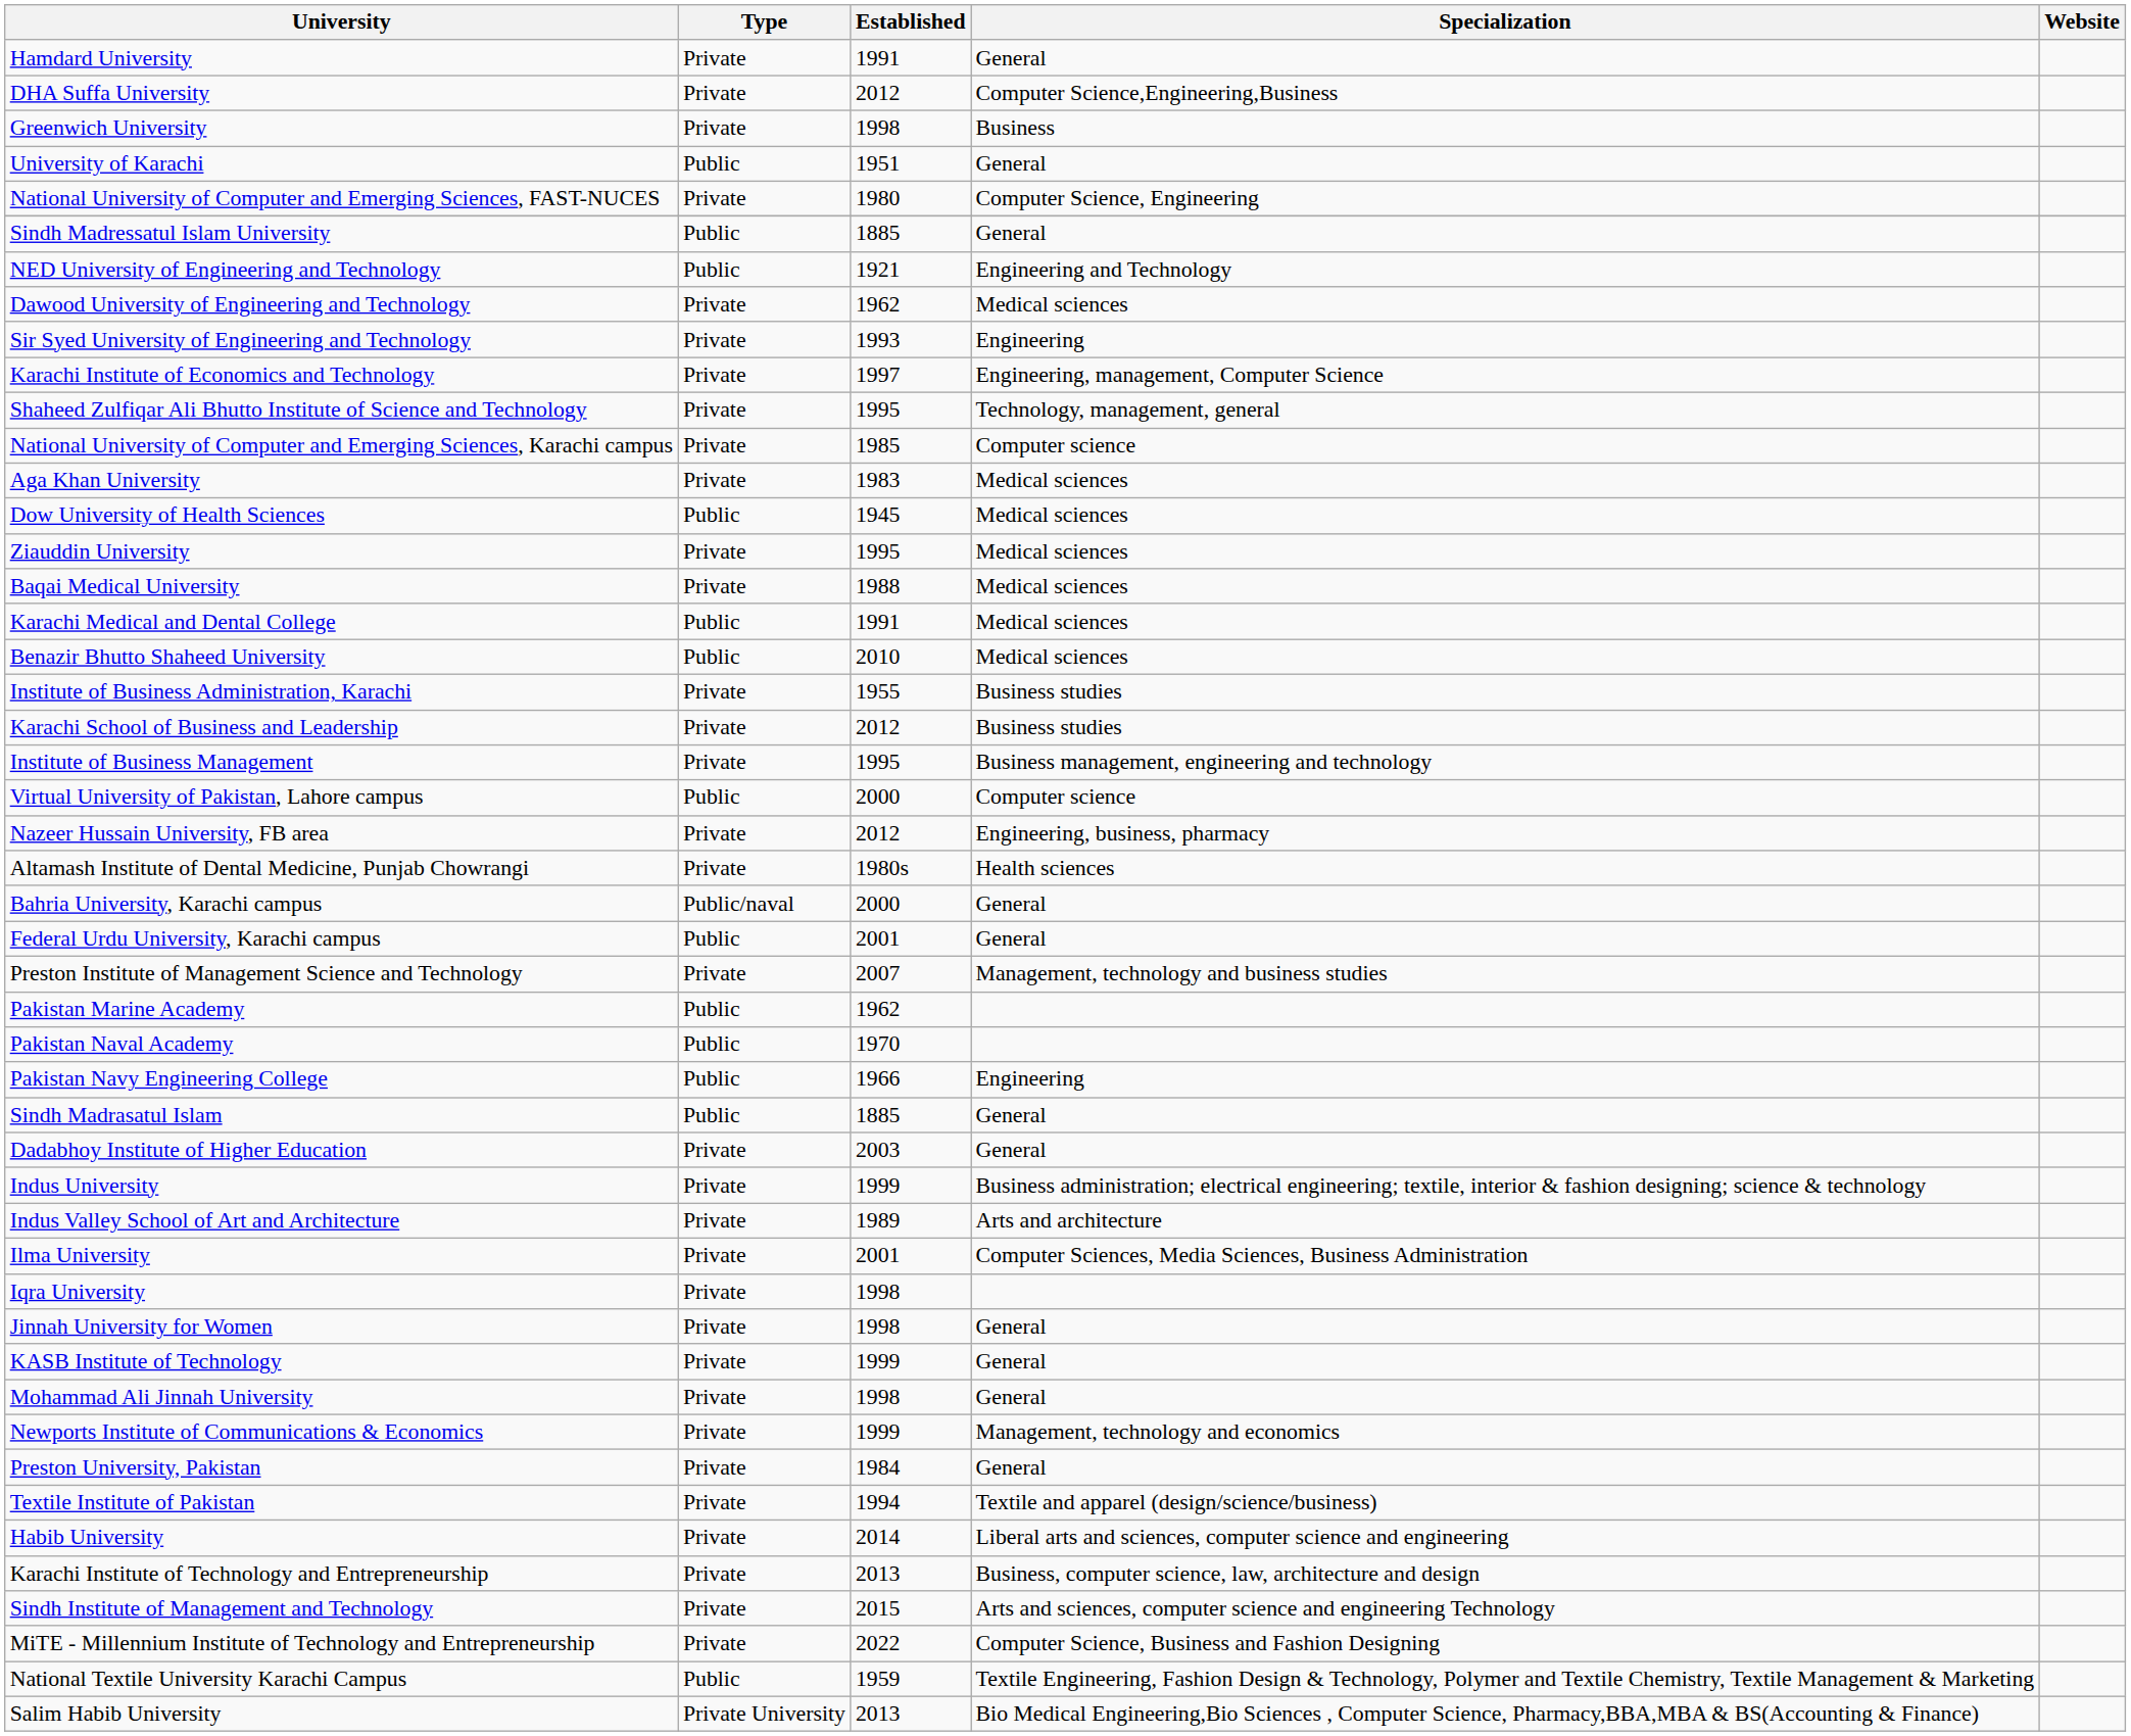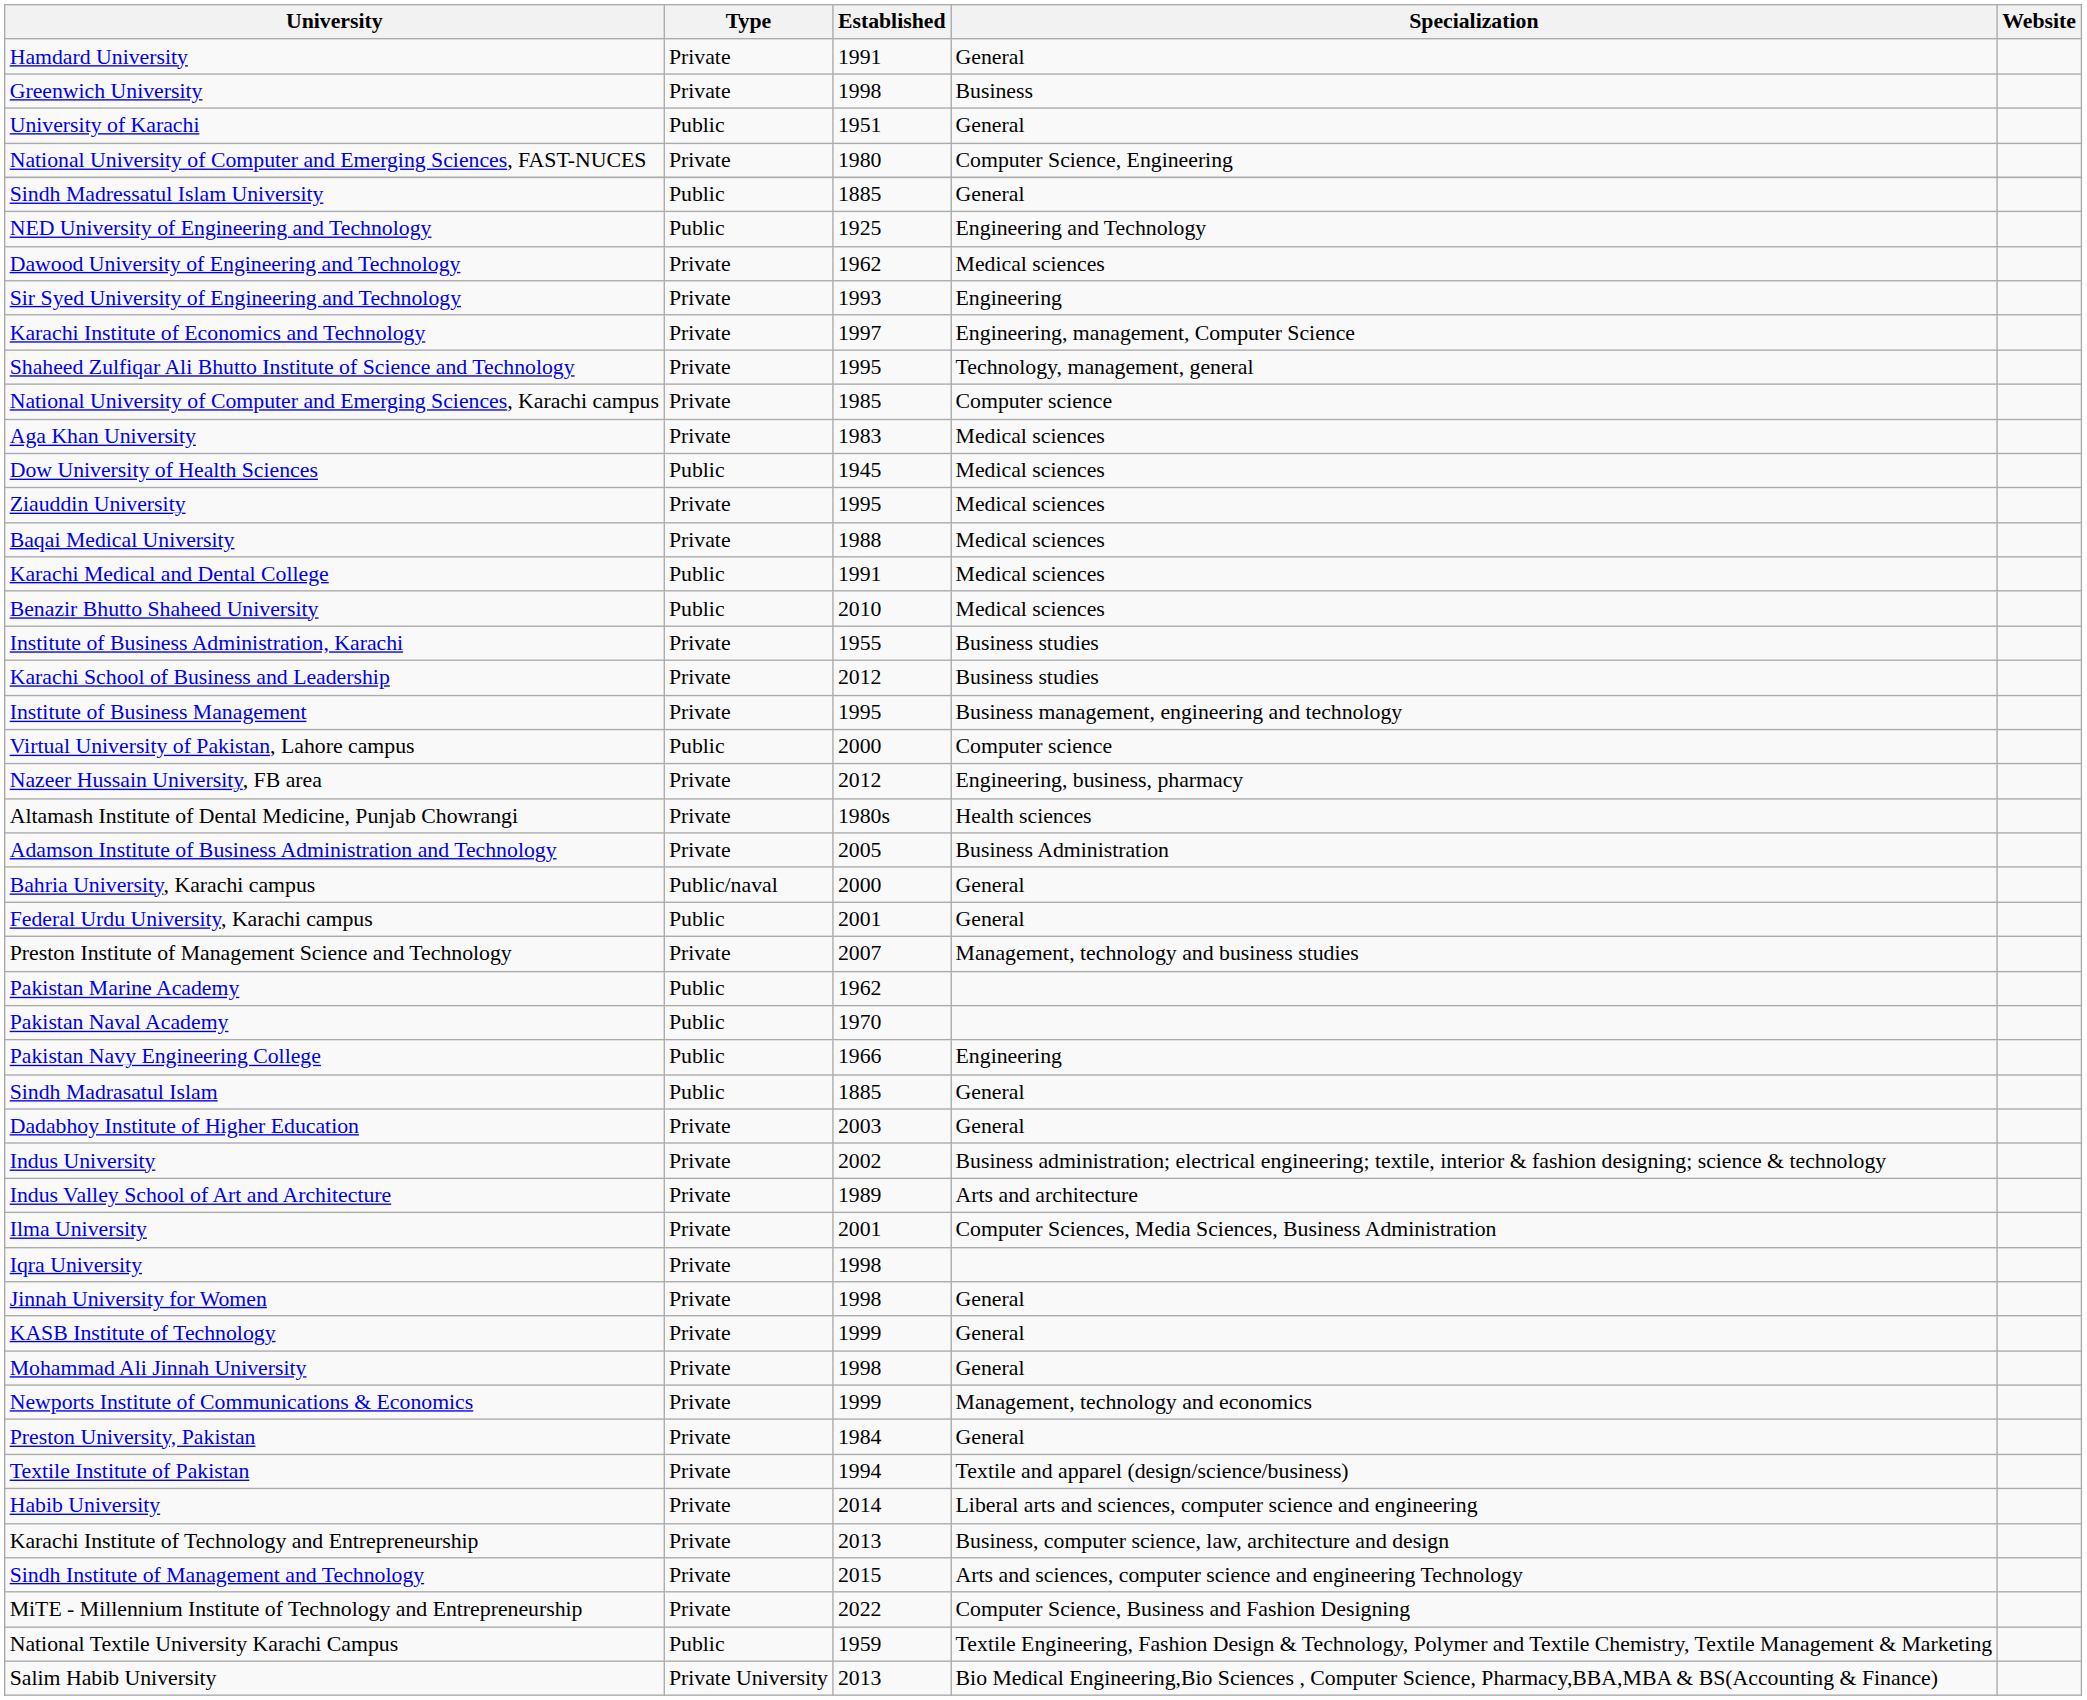 <table class="wikitable sortable" style="text-align:left;">
 <tr>
 <th>University</th>
 <th>Type</th>
 <th>Established</th>
 <th>Specialization</th>
 <th>Website</th>
 </tr>
 <tr>
 <td><a href='#'>Hamdard University</a></td>
 <td>Private</td>
 <td>1991</td>
 <td>General</td>
-<td></td>
-</tr>
-<tr>
-<td><a href='#'>DHA Suffa University</a></td>
-<td>Private</td>
-<td>2012</td>
-<td>Computer Science,Engineering,Business</td>
 <td></td>
 </tr>
 <tr>
 <td><a href='#'>Greenwich University</a></td>
 <td>Private</td>
 <td>1998</td>
 <td>Business</td>
 <td></td>
 </tr>
 <tr>
 <td><a href='#'>University of Karachi</a></td>
 <td>Public</td>
 <td>1951</td>
 <td>General</td>
 <td></td>
 </tr>
 <tr>
 <td><a href='#'>National University of Computer and Emerging Sciences</a>, FAST-NUCES</td>
 <td>Private</td>
 <td>1980</td>
 <td>Computer Science, Engineering</td>
 <td></td>
 </tr>
 <tr>
 </tr>
 <tr>
 <td><a href='#'>Sindh Madressatul Islam University</a></td>
 <td>Public</td>
 <td>1885</td>
 <td>General</td>
 <td></td>
 </tr>
 <tr>
 <td><a href='#'>NED University of Engineering and Technology</a></td>
 <td>Public</td>
-<td>1921 </td>
+<td>1925 </td>
 <td>Engineering and Technology</td>
 <td></td>
 </tr>
 <tr>
 <td><a href='#'>Dawood University of Engineering and Technology</a></td>
 <td>Private</td>
 <td>1962 </td>
 <td>Medical sciences</td>
 <td></td>
 </tr>
 <tr>
 <td><a href='#'>Sir Syed University of Engineering and Technology</a></td>
 <td>Private</td>
 <td>1993</td>
 <td>Engineering</td>
 <td></td>
 </tr>
 <tr>
 <td><a href='#'>Karachi Institute of Economics and Technology</a></td>
 <td>Private</td>
 <td>1997</td>
 <td>Engineering, management, Computer Science</td>
 <td></td>
 </tr>
 <tr>
 <td><a href='#'>Shaheed Zulfiqar Ali Bhutto Institute of Science and Technology</a></td>
 <td>Private</td>
 <td>1995</td>
 <td>Technology, management, general</td>
 <td></td>
 </tr>
 <tr>
 <td><a href='#'>National University of Computer and Emerging Sciences</a>, Karachi campus</td>
 <td>Private</td>
 <td>1985</td>
 <td>Computer science</td>
 <td></td>
 </tr>
 <tr>
 <td><a href='#'>Aga Khan University</a></td>
 <td>Private</td>
 <td>1983</td>
 <td>Medical sciences</td>
 <td></td>
 </tr>
 <tr>
 <td><a href='#'>Dow University of Health Sciences</a></td>
 <td>Public</td>
 <td>1945 </td>
 <td>Medical sciences</td>
 <td></td>
 </tr>
 <tr>
 <td><a href='#'>Ziauddin University</a></td>
 <td>Private</td>
 <td>1995</td>
 <td>Medical sciences</td>
 <td></td>
 </tr>
 <tr>
 <td><a href='#'>Baqai Medical University</a></td>
 <td>Private</td>
 <td>1988</td>
 <td>Medical sciences</td>
 <td></td>
 </tr>
 <tr>
 <td><a href='#'>Karachi Medical and Dental College</a></td>
 <td>Public</td>
 <td>1991</td>
 <td>Medical sciences</td>
 <td></td>
 </tr>
 <tr>
 <td><a href='#'>Benazir Bhutto Shaheed University</a></td>
 <td>Public</td>
 <td>2010</td>
 <td>Medical sciences</td>
 <td></td>
 </tr>
 <tr>
 <td><a href='#'>Institute of Business Administration, Karachi</a></td>
 <td>Private</td>
 <td>1955</td>
 <td>Business studies</td>
 <td></td>
 </tr>
 <tr>
 <td><a href='#'>Karachi School of Business and Leadership</a></td>
 <td>Private</td>
 <td>2012</td>
 <td>Business studies</td>
 <td></td>
 </tr>
 <tr>
 <td><a href='#'>Institute of Business Management</a></td>
 <td>Private</td>
 <td>1995</td>
 <td>Business management, engineering and technology</td>
 <td></td>
 </tr>
 <tr>
 <td><a href='#'>Virtual University of Pakistan</a>, Lahore campus</td>
 <td>Public</td>
 <td>2000</td>
 <td>Computer science</td>
 <td></td>
 </tr>
 <tr>
 <td><a href='#'>Nazeer Hussain University</a>, FB area</td>
 <td>Private</td>
 <td>2012</td>
 <td>Engineering, business, pharmacy</td>
 <td></td>
 </tr>
 <tr>
 <td>Altamash Institute of Dental Medicine, Punjab Chowrangi</td>
 <td>Private</td>
 <td>1980s</td>
 <td>Health sciences</td>
 <td></td>
 </tr>
 <tr>
+<td><a href='#'>Adamson Institute of Business Administration and Technology</a></td>
+<td>Private</td>
+<td>2005</td>
+<td>Business Administration</td>
+<td></td>
+</tr>
+<tr>
 <td><a href='#'>Bahria University</a>, Karachi campus</td>
 <td>Public/naval</td>
 <td>2000</td>
 <td>General</td>
 <td></td>
 </tr>
 <tr>
 <td><a href='#'>Federal Urdu University</a>, Karachi campus</td>
 <td>Public</td>
 <td>2001</td>
 <td>General</td>
 <td></td>
 </tr>
 <tr>
 <td>Preston Institute of Management Science and Technology</td>
 <td>Private</td>
 <td>2007</td>
 <td>Management, technology and business studies</td>
 <td></td>
 </tr>
 <tr>
 <td><a href='#'>Pakistan Marine Academy</a></td>
 <td>Public</td>
 <td>1962</td>
 <td></td>
 <td></td>
 </tr>
 <tr>
 <td><a href='#'>Pakistan Naval Academy</a></td>
 <td>Public</td>
 <td>1970</td>
 <td></td>
 <td></td>
 </tr>
 <tr>
 <td><a href='#'>Pakistan Navy Engineering College</a></td>
 <td>Public</td>
 <td>1966</td>
 <td>Engineering</td>
 <td></td>
 </tr>
 <tr>
 <td><a href='#'>Sindh Madrasatul Islam</a></td>
 <td>Public</td>
 <td>1885 </td>
 <td>General</td>
 <td></td>
 </tr>
 <tr>
 <td><a href='#'>Dadabhoy Institute of Higher Education</a></td>
 <td>Private</td>
 <td>2003</td>
 <td>General</td>
 <td></td>
 </tr>
 <tr>
 <td><a href='#'>Indus University</a></td>
 <td>Private</td>
-<td>1999</td>
+<td>2002</td>
 <td>Business administration; electrical engineering; textile, interior & fashion designing; science & technology</td>
 <td></td>
 </tr>
 <tr>
 <td><a href='#'>Indus Valley School of Art and Architecture</a></td>
 <td>Private</td>
 <td>1989</td>
 <td>Arts and architecture</td>
 <td></td>
 </tr>
 <tr>
 <td><a href='#'>Ilma University</a></td>
 <td>Private</td>
 <td>2001</td>
 <td>Computer Sciences, Media Sciences, Business Administration</td>
 <td></td>
 </tr>
 <tr>
 <td><a href='#'>Iqra University</a></td>
 <td>Private</td>
 <td>1998</td>
 <td></td>
 <td></td>
 </tr>
 <tr>
 <td><a href='#'>Jinnah University for Women</a></td>
 <td>Private</td>
 <td>1998</td>
 <td>General</td>
 <td></td>
 </tr>
 <tr>
 <td><a href='#'>KASB Institute of Technology</a></td>
 <td>Private</td>
 <td>1999</td>
 <td>General</td>
 <td></td>
 </tr>
 <tr>
 <td><a href='#'>Mohammad Ali Jinnah University</a></td>
 <td>Private</td>
 <td>1998</td>
 <td>General</td>
 <td></td>
 </tr>
 <tr>
 <td><a href='#'>Newports Institute of Communications & Economics</a></td>
 <td>Private</td>
 <td>1999</td>
 <td>Management, technology and economics</td>
 <td></td>
 </tr>
 <tr>
 <td><a href='#'>Preston University, Pakistan</a></td>
 <td>Private</td>
 <td>1984</td>
 <td>General</td>
 <td></td>
 </tr>
 <tr>
 <td><a href='#'>Textile Institute of Pakistan</a></td>
 <td>Private</td>
 <td>1994</td>
 <td>Textile and apparel (design/science/business)</td>
 <td></td>
 </tr>
 <tr>
 <td><a href='#'>Habib University</a></td>
 <td>Private</td>
 <td>2014</td>
 <td>Liberal arts and sciences, computer science and engineering</td>
 <td></td>
 </tr>
 <tr>
 <td>Karachi Institute of Technology and Entrepreneurship</td>
 <td>Private</td>
 <td>2013</td>
 <td>Business, computer science, law, architecture and design</td>
 <td></td>
 </tr>
 <tr>
 <td><a href='#'>Sindh Institute of Management and Technology</a></td>
 <td>Private</td>
 <td>2015</td>
 <td>Arts and sciences, computer science and engineering Technology</td>
 <td></td>
 </tr>
 <tr>
 <td>MiTE - Millennium Institute of Technology and Entrepreneurship</td>
 <td>Private</td>
 <td>2022</td>
 <td>Computer Science, Business and Fashion Designing</td>
 <td></td>
 </tr>
 <tr>
 <td>National Textile University Karachi Campus</td>
 <td>Public</td>
 <td>1959</td>
 <td>Textile Engineering, Fashion Design & Technology, Polymer and Textile Chemistry, Textile Management & Marketing</td>
 </tr>
 <tr>
 <td>Salim Habib University</td>
 <td>Private University</td>
 <td>2013</td>
 <td>Bio Medical Engineering,Bio Sciences , Computer Science, Pharmacy,BBA,MBA & BS(Accounting & Finance)</td>
 <td></td>
 </tr>
 </table>
